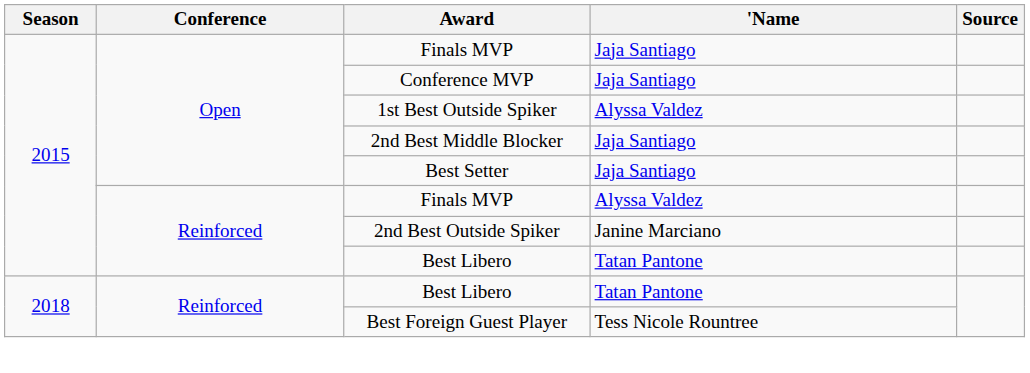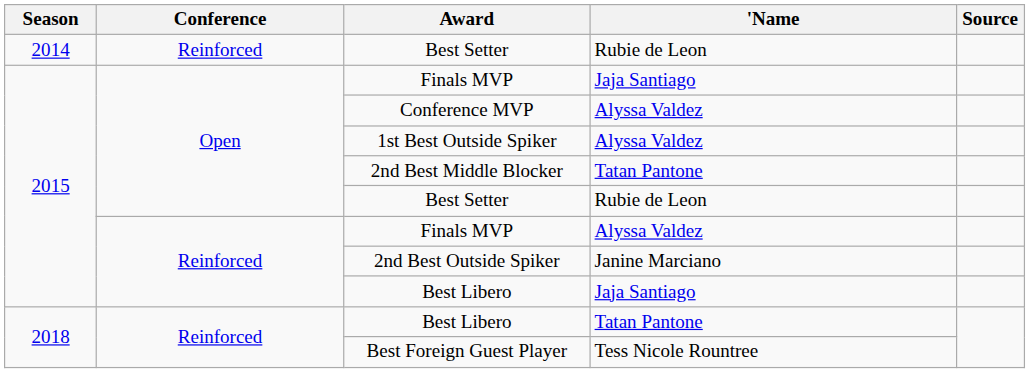 <table class="wikitable">
 <tr>
 <th width=70px>Season</th>
 <th width=200px>Conference</th>
 <th width=200px>Award</th>
 <th width=300px>'Name</th>
 <th width=50px>Source</th>
+</tr>
+<tr align=center>
+<td><a href='#'>2014</a></td>
+<td rowspan=1><a href='#'>Reinforced</a></td>
+<td>Best Setter</td>
+<td align=left> Rubie de Leon</td>
+<td></td>
 </tr>
 <tr align=center>
 <td rowspan=8><a href='#'>2015</a></td>
 <td rowspan=5><a href='#'>Open</a></td>
 <td>Finals MVP</td>
 <td align=left> <a href='#'>Jaja Santiago</a></td>
 <td></td>
 </tr>
 <tr align=center>
 <td>Conference MVP</td>
-<td align=left> <a href='#'>Jaja Santiago</a></td>
+<td align=left> <a href='#'>Alyssa Valdez</a></td>
 <td></td>
 </tr>
 <tr align=center>
 <td>1st Best Outside Spiker</td>
 <td align=left> <a href='#'>Alyssa Valdez</a></td>
 <td></td>
 </tr>
 <tr align=center>
 <td>2nd Best Middle Blocker</td>
-<td align=left> <a href='#'>Jaja Santiago</a></td>
+<td align=left> <a href='#'>Tatan Pantone</a></td>
 <td></td>
 </tr>
 <tr align=center>
 <td>Best Setter</td>
-<td align=left> <a href='#'>Jaja Santiago</a></td>
+<td align=left> Rubie de Leon</td>
 <td></td>
 </tr>
 <tr align=center>
 <td rowspan=3><a href='#'>Reinforced</a></td>
 <td>Finals MVP</td>
 <td align=left> <a href='#'>Alyssa Valdez</a></td>
 <td></td>
 </tr>
 <tr align=center>
 <td>2nd Best Outside Spiker</td>
 <td align=left> Janine Marciano</td>
 <td></td>
 </tr>
 <tr align=center>
 <td>Best Libero</td>
-<td align=left> <a href='#'>Tatan Pantone</a></td>
+<td align=left> <a href='#'>Jaja Santiago</a></td>
 <td></td>
 </tr>
 <tr align=center>
 <td rowspan=2><a href='#'>2018</a></td>
 <td rowspan=2><a href='#'>Reinforced</a></td>
 <td>Best Libero</td>
 <td align=left> <a href='#'>Tatan Pantone</a></td>
 <td rowspan=2></td>
 </tr>
 <tr align=center>
 <td>Best Foreign Guest Player</td>
 <td align=left> Tess Nicole Rountree</td>
 </tr>
 </table>
